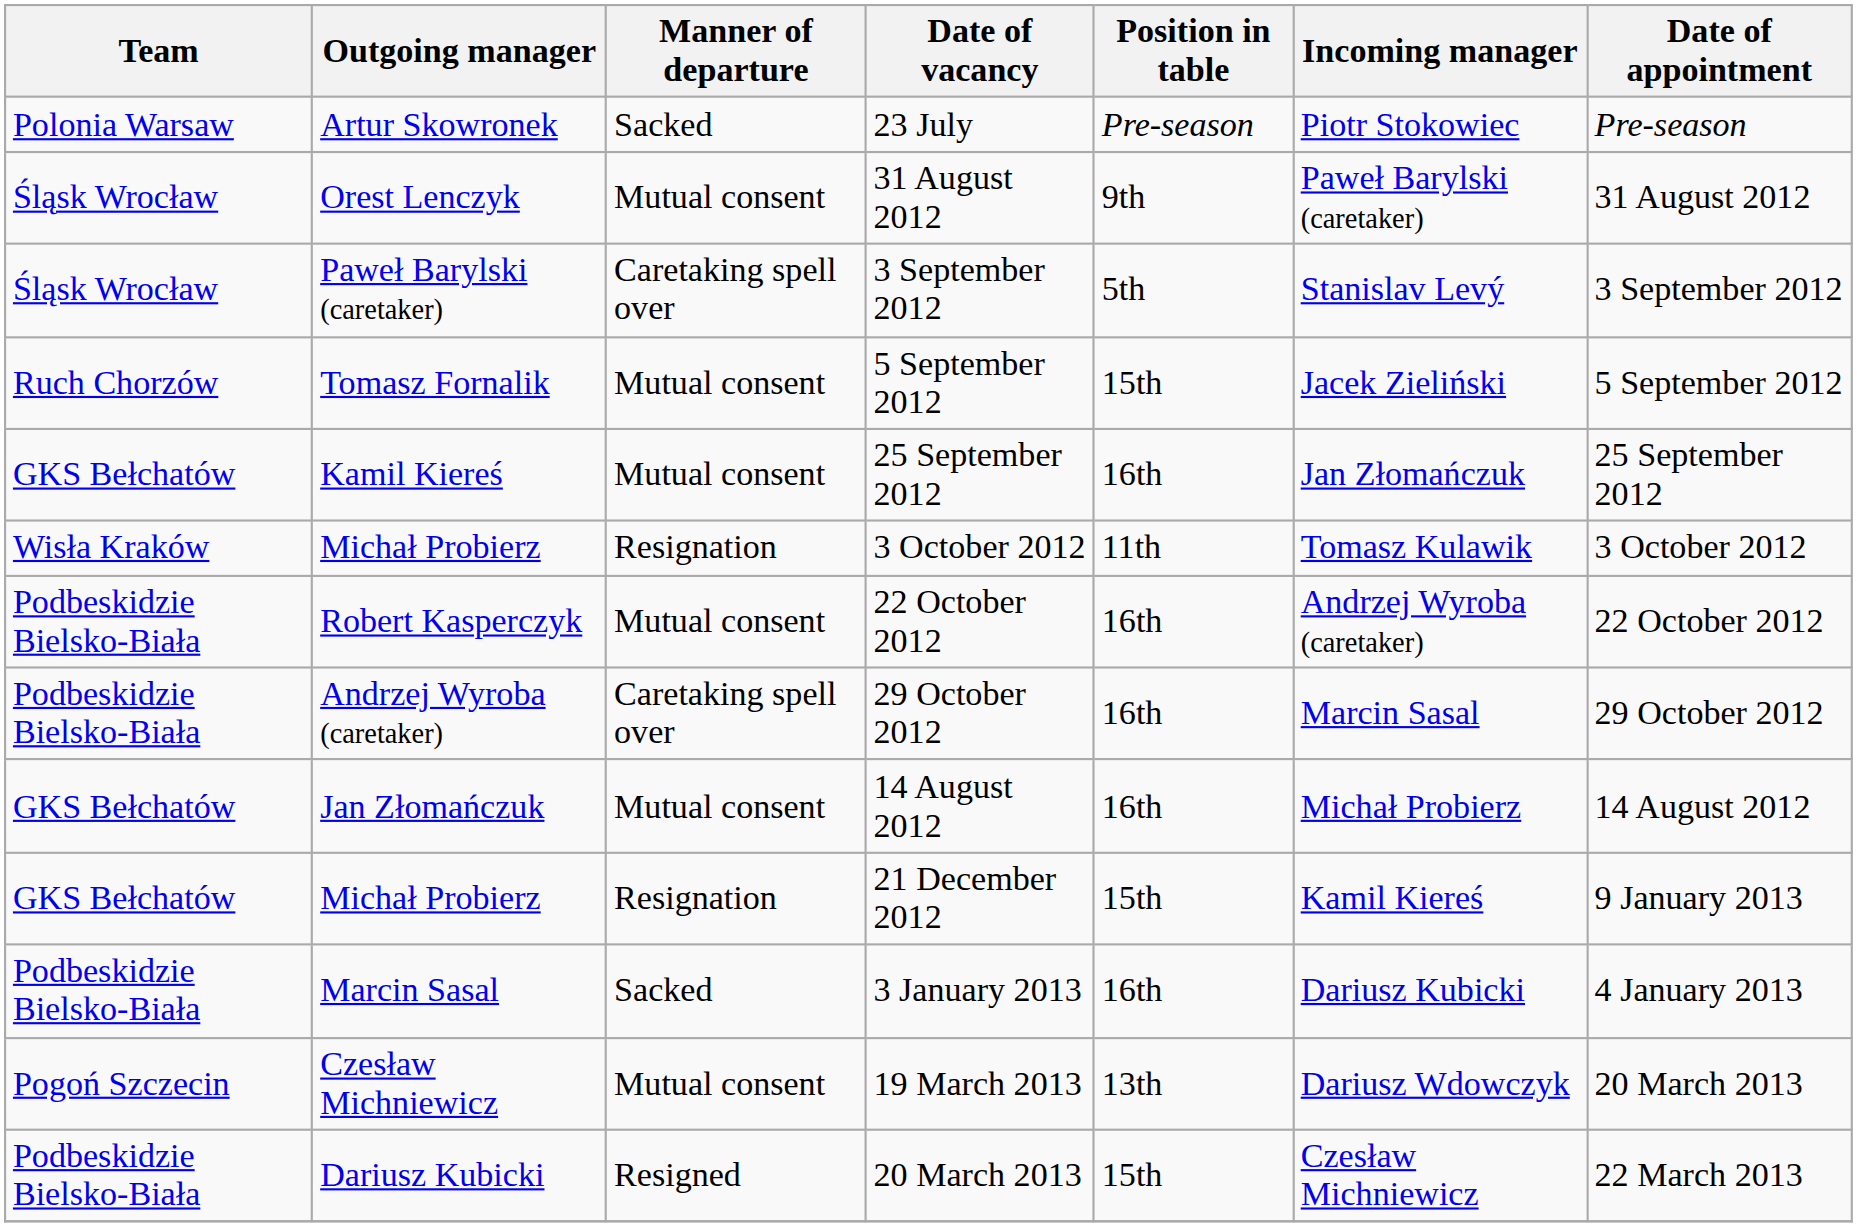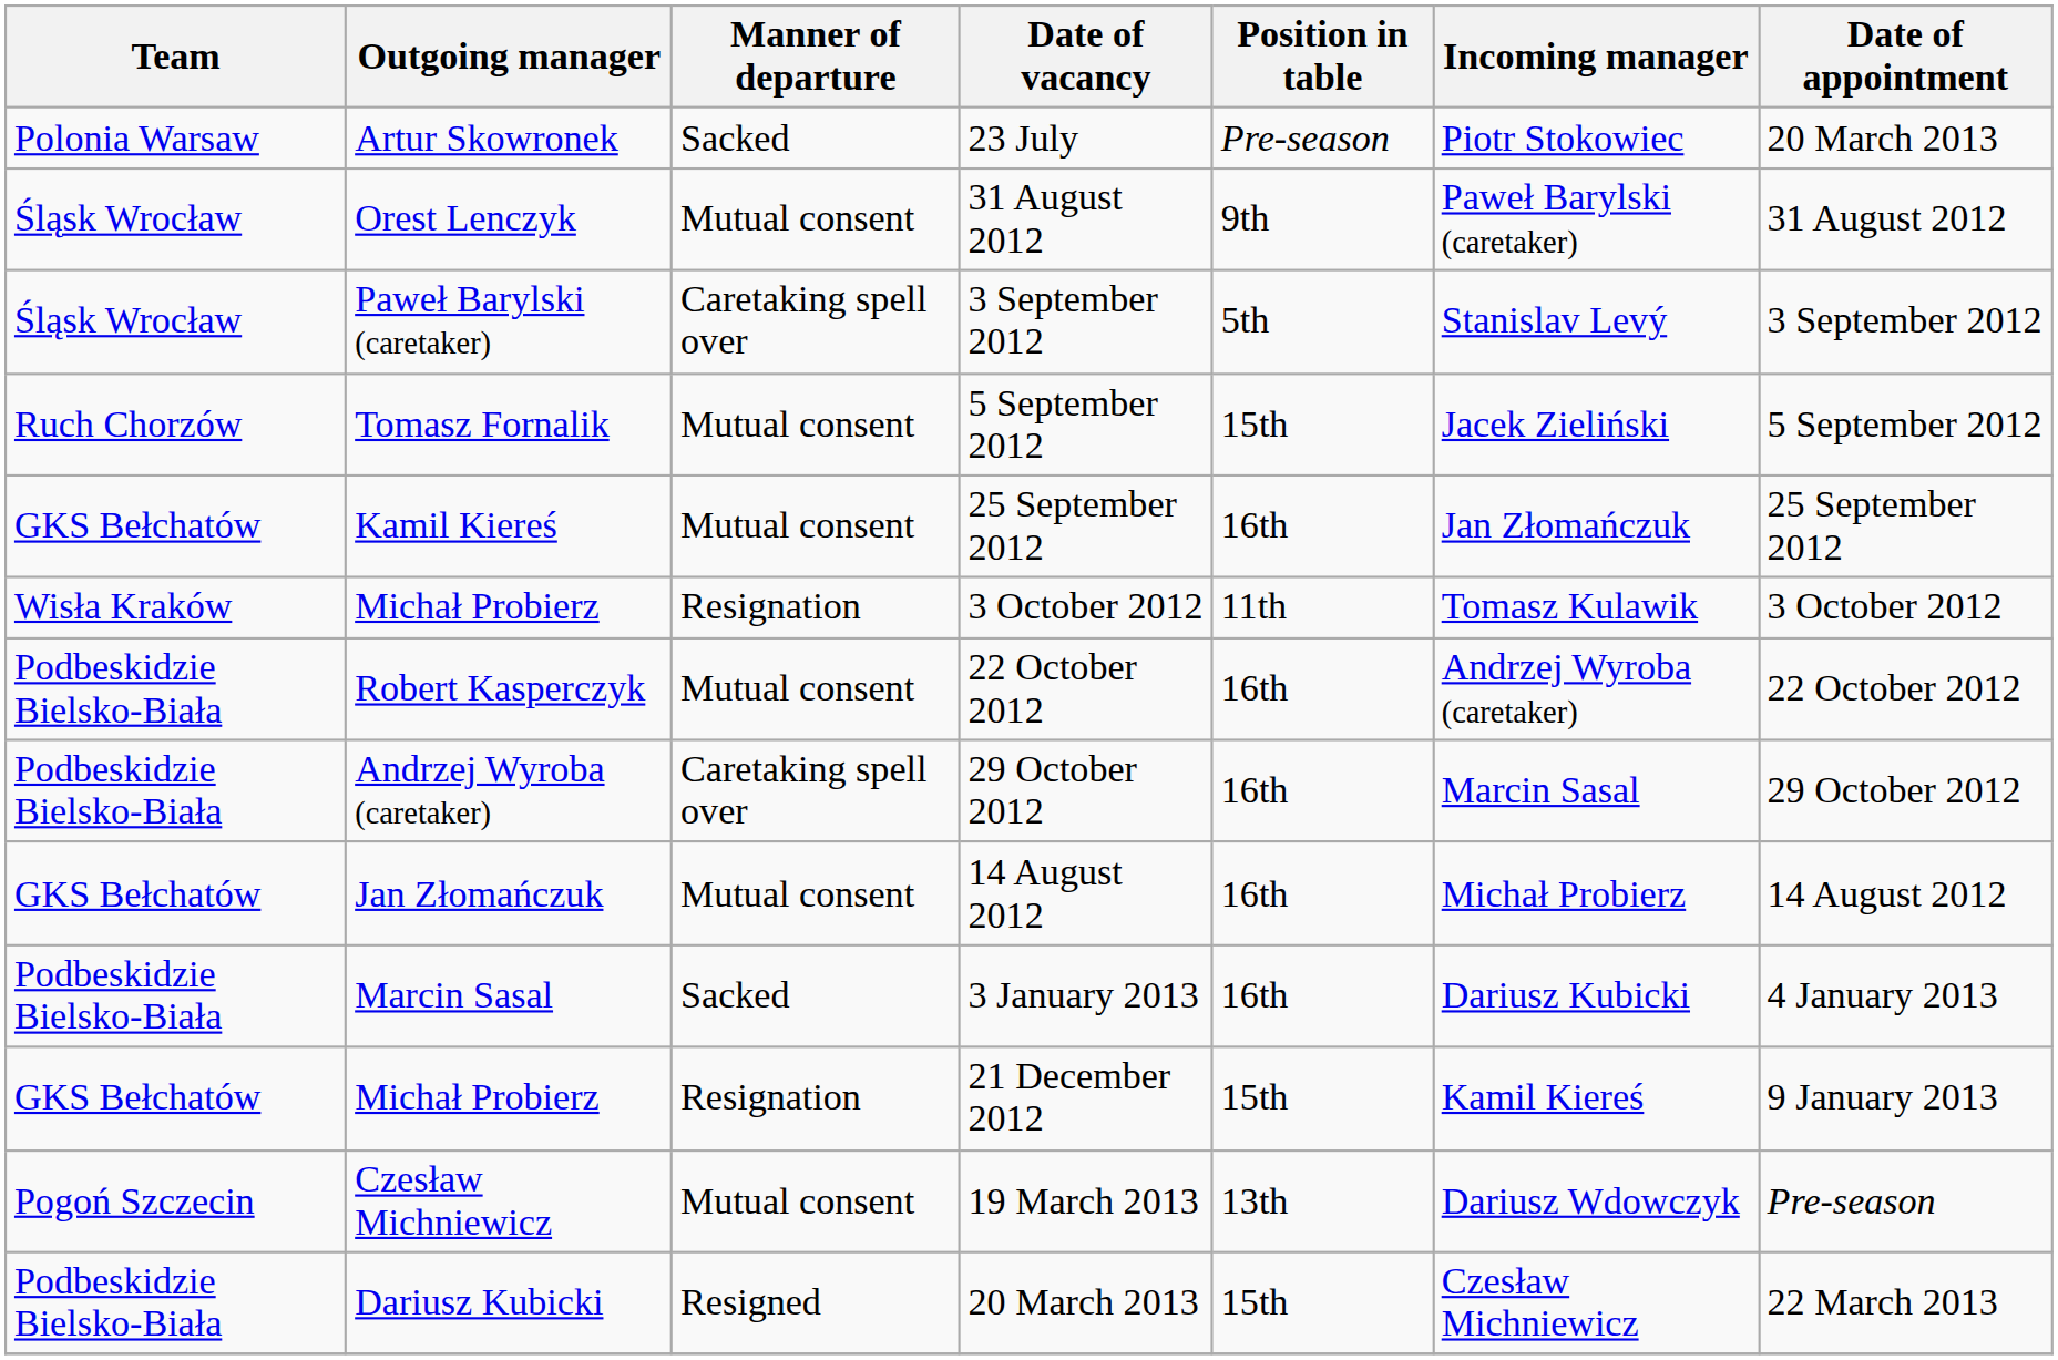 <table class="wikitable">
 <tr>
 <th>Team</th>
 <th>Outgoing manager</th>
 <th>Manner of departure</th>
 <th>Date of vacancy</th>
 <th>Position in table</th>
 <th>Incoming manager</th>
 <th>Date of appointment</th>
 </tr>
 <tr>
 <td><a href='#'>Polonia Warsaw</a></td>
 <td> <a href='#'>Artur Skowronek</a></td>
 <td>Sacked</td>
 <td>23 July</td>
 <td><em>Pre-season</em></td>
 <td>  <a href='#'>Piotr Stokowiec</a></td>
-<td><em>Pre-season</em></td>
+<td>20 March 2013 </td>
 </tr>
 <tr>
 <td><a href='#'>Śląsk Wrocław</a></td>
 <td> <a href='#'>Orest Lenczyk</a></td>
 <td>Mutual consent</td>
 <td>31 August 2012</td>
 <td>9th</td>
 <td>  <a href='#'>Paweł Barylski</a> <small>(caretaker)</small></td>
 <td>31 August 2012 </td>
 </tr>
 <tr>
 <td><a href='#'>Śląsk Wrocław</a></td>
 <td> <a href='#'>Paweł Barylski</a> <small>(caretaker)</small></td>
 <td>Caretaking spell over</td>
 <td>3 September 2012</td>
 <td>5th</td>
 <td>  <a href='#'>Stanislav Levý</a></td>
 <td>3 September 2012 </td>
 </tr>
 <tr>
 <td><a href='#'>Ruch Chorzów</a></td>
 <td> <a href='#'>Tomasz Fornalik</a></td>
 <td>Mutual consent</td>
 <td>5 September 2012</td>
 <td>15th</td>
 <td>  <a href='#'>Jacek Zieliński</a></td>
 <td>5 September 2012 </td>
 </tr>
 <tr>
 <td><a href='#'>GKS Bełchatów</a></td>
 <td> <a href='#'>Kamil Kiereś</a></td>
 <td>Mutual consent</td>
 <td>25 September 2012</td>
 <td>16th</td>
 <td>  <a href='#'>Jan Złomańczuk</a></td>
 <td>25 September 2012 </td>
 </tr>
 <tr>
 <td><a href='#'>Wisła Kraków</a></td>
 <td> <a href='#'>Michał Probierz</a></td>
 <td>Resignation</td>
 <td>3 October 2012</td>
 <td>11th</td>
 <td>  <a href='#'>Tomasz Kulawik</a></td>
 <td>3 October 2012 </td>
 </tr>
 <tr>
 <td><a href='#'>Podbeskidzie Bielsko-Biała</a></td>
 <td> <a href='#'>Robert Kasperczyk</a></td>
 <td>Mutual consent</td>
 <td>22 October 2012</td>
 <td>16th</td>
 <td>  <a href='#'>Andrzej Wyroba</a> <small>(caretaker)</small></td>
 <td>22 October 2012 </td>
 </tr>
 <tr>
 <td><a href='#'>Podbeskidzie Bielsko-Biała</a></td>
 <td> <a href='#'>Andrzej Wyroba</a> <small>(caretaker)</small></td>
 <td>Caretaking spell over</td>
 <td>29 October 2012</td>
 <td>16th</td>
 <td>  <a href='#'>Marcin Sasal</a></td>
 <td>29 October 2012 </td>
 </tr>
 <tr>
 <td><a href='#'>GKS Bełchatów</a></td>
 <td> <a href='#'>Jan Złomańczuk</a></td>
 <td>Mutual consent</td>
 <td>14 August 2012</td>
 <td>16th</td>
 <td>  <a href='#'>Michał Probierz</a></td>
 <td>14 August 2012 </td>
 </tr>
 <tr>
+<td><a href='#'>Podbeskidzie Bielsko-Biała</a></td>
+<td> <a href='#'>Marcin Sasal</a></td>
+<td>Sacked</td>
+<td>3 January 2013</td>
+<td>16th</td>
+<td> <a href='#'>Dariusz Kubicki</a></td>
+<td>4 January 2013</td>
+</tr>
+<tr>
 <td><a href='#'>GKS Bełchatów</a></td>
 <td> <a href='#'>Michał Probierz</a></td>
 <td>Resignation</td>
 <td>21 December 2012</td>
 <td>15th</td>
 <td>  <a href='#'>Kamil Kiereś</a></td>
 <td>9 January 2013 </td>
 </tr>
 <tr>
-<td><a href='#'>Podbeskidzie Bielsko-Biała</a></td>
-<td> <a href='#'>Marcin Sasal</a></td>
-<td>Sacked</td>
-<td>3 January 2013</td>
-<td>16th</td>
-<td> <a href='#'>Dariusz Kubicki</a></td>
-<td>4 January 2013</td>
-</tr>
-<tr>
 <td><a href='#'>Pogoń Szczecin</a></td>
 <td> <a href='#'>Czesław Michniewicz</a></td>
 <td>Mutual consent</td>
 <td>19 March 2013</td>
 <td>13th</td>
 <td>  <a href='#'>Dariusz Wdowczyk</a></td>
-<td>20 March 2013 </td>
+<td><em>Pre-season</em></td>
 </tr>
 <tr>
 <td><a href='#'>Podbeskidzie Bielsko-Biała</a></td>
 <td> <a href='#'>Dariusz Kubicki</a></td>
 <td>Resigned</td>
 <td>20 March 2013</td>
 <td>15th</td>
 <td> <a href='#'>Czesław Michniewicz</a></td>
 <td>22 March 2013</td>
 </tr>
 <tr>
 </tr>
 </table>
